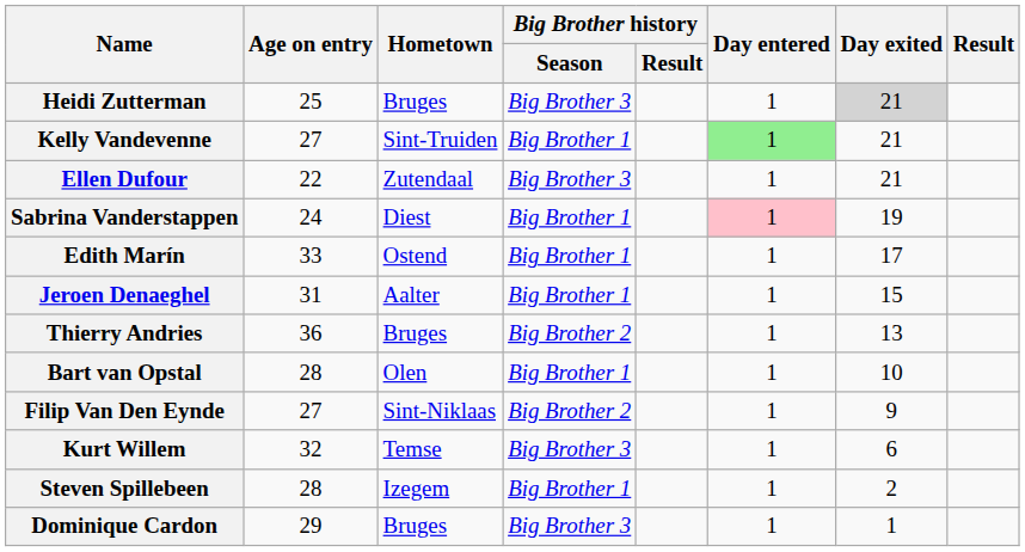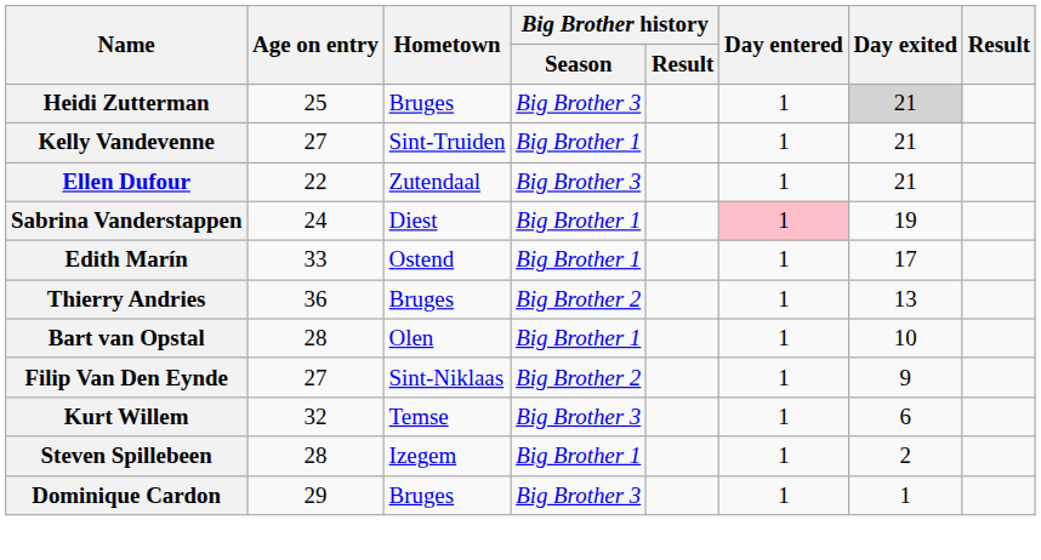 <table class="wikitable sortable" style="text-align:left; line-height:20px; width:auto;">
 <tr>
 <th rowspan="2">Name</th>
 <th rowspan="2">Age on entry</th>
 <th rowspan="2">Hometown</th>
 <th colspan="2"><em>Big Brother</em> history</th>
 <th rowspan="2">Day entered</th>
 <th rowspan="2">Day exited</th>
 <th rowspan="2">Result</th>
 </tr>
 <tr>
 <th scope="col">Season</th>
 <th scope="col">Result</th>
 </tr>
 <tr>
 <th scope="row">Heidi Zutterman</th>
 <td align="center">25</td>
 <td><a href='#'>Bruges</a></td>
 <td><em><a href='#'>Big Brother 3</a></em></td>
 <td></td>
 <td align="center">1</td>
 <td align="center" style="background: lightgrey;">21</td>
 <td></td>
 </tr>
 <tr>
 <th scope="row">Kelly Vandevenne</th>
 <td align="center">27</td>
 <td><a href='#'>Sint-Truiden</a></td>
 <td><em><a href='#'>Big Brother 1</a></em></td>
 <td></td>
-<td align="center" style="background: lightgreen;">1</td>
+<td align="center">1</td>
 <td align="center">21</td>
 <td></td>
 </tr>
 <tr>
 <th scope="row"><a href='#'>Ellen Dufour</a></th>
 <td align="center">22</td>
 <td><a href='#'>Zutendaal</a></td>
 <td><em><a href='#'>Big Brother 3</a></em></td>
 <td></td>
 <td align="center">1</td>
 <td align="center">21</td>
 <td></td>
 </tr>
 <tr>
 <th scope="row">Sabrina Vanderstappen</th>
 <td align="center">24</td>
 <td><a href='#'>Diest</a></td>
 <td><em><a href='#'>Big Brother 1</a></em></td>
 <td></td>
 <td align="center" style="background: pink;">1</td>
 <td align="center">19</td>
 <td></td>
 </tr>
 <tr>
 <th scope="row">Edith Marín</th>
 <td align="center">33</td>
 <td><a href='#'>Ostend</a></td>
 <td><em><a href='#'>Big Brother 1</a></em></td>
 <td></td>
 <td align="center">1</td>
 <td align="center">17</td>
-<td></td>
-</tr>
-<tr>
-<th scope="row"><a href='#'>Jeroen Denaeghel</a></th>
-<td align="center">31</td>
-<td><a href='#'>Aalter</a></td>
-<td><em><a href='#'>Big Brother 1</a></em></td>
-<td></td>
-<td align="center">1</td>
-<td align="center">15</td>
 <td></td>
 </tr>
 <tr>
 <th scope="row">Thierry Andries</th>
 <td align="center">36</td>
 <td><a href='#'>Bruges</a></td>
 <td><em><a href='#'>Big Brother 2</a></em></td>
 <td></td>
 <td align="center">1</td>
 <td align="center">13</td>
 <td></td>
 </tr>
 <tr>
 <th scope="row">Bart van Opstal</th>
 <td align="center">28</td>
 <td><a href='#'>Olen</a></td>
 <td><em><a href='#'>Big Brother 1</a></em></td>
 <td></td>
 <td align="center">1</td>
 <td align="center">10</td>
 <td></td>
 </tr>
 <tr>
 <th scope="row">Filip Van Den Eynde</th>
 <td align="center">27</td>
 <td><a href='#'>Sint-Niklaas</a></td>
 <td><em><a href='#'>Big Brother 2</a></em></td>
 <td></td>
 <td align="center">1</td>
 <td align="center">9</td>
 <td></td>
 </tr>
 <tr>
 <th scope="row">Kurt Willem</th>
 <td align="center">32</td>
 <td><a href='#'>Temse</a></td>
 <td><em><a href='#'>Big Brother 3</a></em></td>
 <td></td>
 <td align="center">1</td>
 <td align="center">6</td>
 <td></td>
 </tr>
 <tr>
 <th scope="row">Steven Spillebeen</th>
 <td align="center">28</td>
 <td><a href='#'>Izegem</a></td>
 <td><em><a href='#'>Big Brother 1</a></em></td>
 <td></td>
 <td align="center">1</td>
 <td align="center">2</td>
 <td></td>
 </tr>
 <tr>
 <th scope="row">Dominique Cardon</th>
 <td align="center">29</td>
 <td><a href='#'>Bruges</a></td>
 <td><em><a href='#'>Big Brother 3</a></em></td>
 <td></td>
 <td align="center">1</td>
 <td align="center">1</td>
 <td></td>
 </tr>
 </table>
